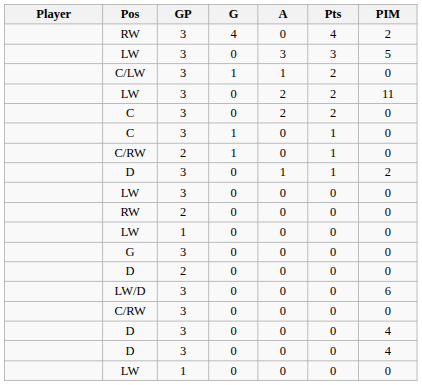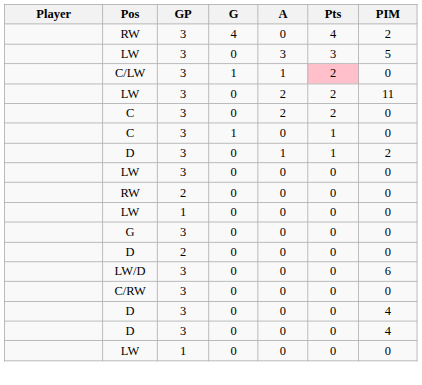 <table class="wikitable sortable" width="60%">
 <tr ALIGN="center">
 <th bgcolor="#DDDDFF" width="10%">Player</th>
 <th bgcolor="#DDDDFF" width="3%" title="Position">Pos</th>
 <th bgcolor="#DDDDFF" width="5%" title="Games played">GP</th>
 <th bgcolor="#DDDDFF" width="5%" title="Goals">G</th>
 <th bgcolor="#DDDDFF" width="5%" title="Assists">A</th>
 <th bgcolor="#DDDDFF" width="5%" title="Points">Pts</th>
 <th bgcolor="#DDDDFF" width="5%" title="Penalties in Minutes">PIM</th>
 </tr>
 <tr align="center">
 <td align="right"></td>
 <td>RW</td>
 <td>3</td>
 <td>4</td>
 <td>0</td>
 <td>4</td>
 <td>2</td>
 </tr>
 <tr align="center">
 <td align="right"></td>
 <td>LW</td>
 <td>3</td>
 <td>0</td>
 <td>3</td>
 <td>3</td>
 <td>5</td>
 </tr>
 <tr align="center">
 <td align="right"></td>
 <td>C/LW</td>
 <td>3</td>
 <td>1</td>
 <td>1</td>
-<td>2</td>
+<td style="background: pink;">2</td>
 <td>0</td>
 </tr>
 <tr align="center">
 <td align="right"></td>
 <td>LW</td>
 <td>3</td>
 <td>0</td>
 <td>2</td>
 <td>2</td>
 <td>11</td>
 </tr>
 <tr align="center">
 <td align="right"></td>
 <td>C</td>
 <td>3</td>
 <td>0</td>
 <td>2</td>
 <td>2</td>
 <td>0</td>
 </tr>
 <tr align="center">
 <td align="right"></td>
 <td>C</td>
 <td>3</td>
-<td>1</td>
-<td>0</td>
-<td>1</td>
-<td>0</td>
-</tr>
-<tr align="center">
-<td align="right"></td>
-<td>C/RW</td>
-<td>2</td>
 <td>1</td>
 <td>0</td>
 <td>1</td>
 <td>0</td>
 </tr>
 <tr align="center">
 <td align="right"></td>
 <td>D</td>
 <td>3</td>
 <td>0</td>
 <td>1</td>
 <td>1</td>
 <td>2</td>
 </tr>
 <tr align="center">
 <td align="right"></td>
 <td>LW</td>
 <td>3</td>
 <td>0</td>
 <td>0</td>
 <td>0</td>
 <td>0</td>
 </tr>
 <tr align="center">
 <td align="right"></td>
 <td>RW</td>
 <td>2</td>
 <td>0</td>
 <td>0</td>
 <td>0</td>
 <td>0</td>
 </tr>
 <tr align="center">
 <td align="right"></td>
 <td>LW</td>
 <td>1</td>
 <td>0</td>
 <td>0</td>
 <td>0</td>
 <td>0</td>
 </tr>
 <tr align="center">
 <td align="right"></td>
 <td>G</td>
 <td>3</td>
 <td>0</td>
 <td>0</td>
 <td>0</td>
 <td>0</td>
 </tr>
 <tr align="center">
 <td align="right"></td>
 <td>D</td>
 <td>2</td>
 <td>0</td>
 <td>0</td>
 <td>0</td>
 <td>0</td>
 </tr>
 <tr align="center">
 <td align="right"></td>
 <td>LW/D</td>
 <td>3</td>
 <td>0</td>
 <td>0</td>
 <td>0</td>
 <td>6</td>
 </tr>
 <tr align="center">
 <td align="right"></td>
 <td>C/RW</td>
 <td>3</td>
 <td>0</td>
 <td>0</td>
 <td>0</td>
 <td>0</td>
 </tr>
 <tr align="center">
 <td align="right"></td>
 <td>D</td>
 <td>3</td>
 <td>0</td>
 <td>0</td>
 <td>0</td>
 <td>4</td>
 </tr>
 <tr align="center">
 <td align="right"></td>
 <td>D</td>
 <td>3</td>
 <td>0</td>
 <td>0</td>
 <td>0</td>
 <td>4</td>
 </tr>
 <tr align="center">
 <td align="right"></td>
 <td>LW</td>
 <td>1</td>
 <td>0</td>
 <td>0</td>
 <td>0</td>
 <td>0</td>
 </tr>
 </table>
